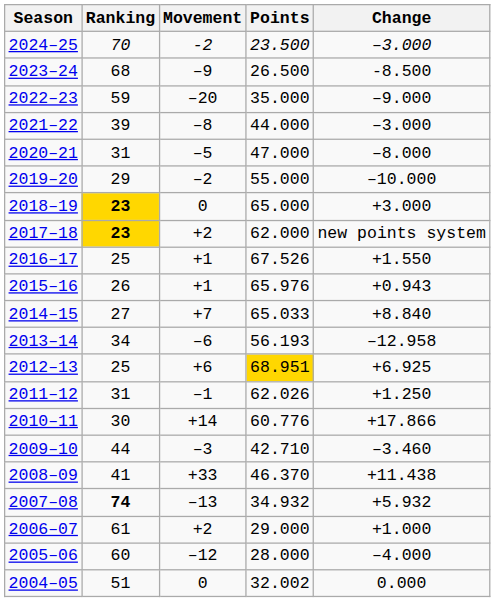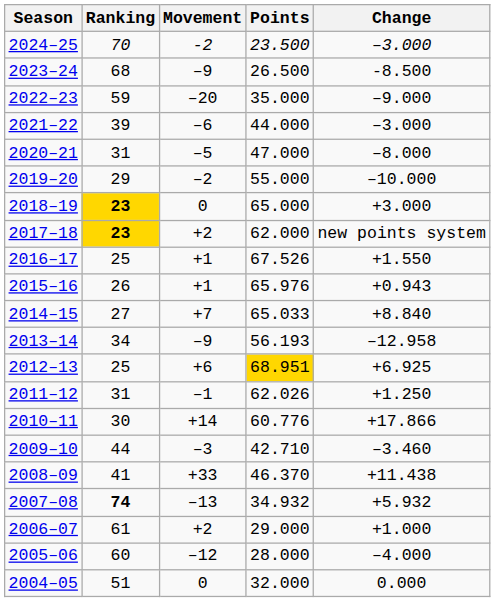 <table class="wikitable plainrowheaders sortable" style="text-align: center;">
 <tr>
 <th>Season</th>
 <th>Ranking</th>
 <th>Movement</th>
 <th>Points</th>
 <th>Change</th>
 </tr>
 <tr>
 <td><a href='#'>2024–25</a></td>
 <td><em>70</em></td>
 <td> <em>-2</em></td>
 <td><em>23.500</em></td>
 <td> –<em>3.000</em></td>
 </tr>
 <tr>
 <td><a href='#'>2023–24</a></td>
 <td>68</td>
 <td> –9</td>
 <td>26.500</td>
 <td> -8.500</td>
 </tr>
 <tr>
 <td><a href='#'>2022–23</a></td>
 <td>59</td>
 <td> –20</td>
 <td>35.000</td>
 <td> –9.000</td>
 </tr>
 <tr>
 <td><a href='#'>2021–22</a></td>
 <td>39</td>
-<td> –8</td>
+<td> –6</td>
 <td>44.000</td>
 <td> –3.000</td>
 </tr>
 <tr>
 <td><a href='#'>2020–21</a></td>
 <td>31</td>
 <td> –5</td>
 <td>47.000</td>
 <td> –8.000</td>
 </tr>
 <tr>
 <td><a href='#'>2019–20</a></td>
 <td>29</td>
 <td> –2</td>
 <td>55.000</td>
 <td> –10.000</td>
 </tr>
 <tr>
 <td><a href='#'>2018–19</a></td>
 <td bgcolor=Gold><strong>23</strong></td>
 <td>0</td>
 <td>65.000</td>
 <td> +3.000</td>
 </tr>
 <tr>
 <td><a href='#'>2017–18</a></td>
 <td bgcolor=Gold><strong>23</strong></td>
 <td> +2</td>
 <td>62.000</td>
 <td>new points system</td>
 </tr>
 <tr>
 <td><a href='#'>2016–17</a></td>
 <td>25</td>
 <td> +1</td>
 <td>67.526</td>
 <td> +1.550</td>
 </tr>
 <tr>
 <td><a href='#'>2015–16</a></td>
 <td>26</td>
 <td> +1</td>
 <td>65.976</td>
 <td> +0.943</td>
 </tr>
 <tr>
 <td><a href='#'>2014–15</a></td>
 <td>27</td>
 <td> +7</td>
 <td>65.033</td>
 <td> +8.840</td>
 </tr>
 <tr>
 <td><a href='#'>2013–14</a></td>
 <td>34</td>
-<td> –6</td>
+<td> –9</td>
 <td>56.193</td>
 <td> –12.958</td>
 </tr>
 <tr>
 <td><a href='#'>2012–13</a></td>
 <td>25</td>
 <td> +6</td>
 <td bgcolor=Gold>68.951</td>
 <td> +6.925</td>
 </tr>
 <tr>
 <td><a href='#'>2011–12</a></td>
 <td>31</td>
 <td> –1</td>
 <td>62.026</td>
 <td> +1.250</td>
 </tr>
 <tr>
 <td><a href='#'>2010–11</a></td>
 <td>30</td>
 <td> +14</td>
 <td>60.776</td>
 <td> +17.866</td>
 </tr>
 <tr>
 <td><a href='#'>2009–10</a></td>
 <td>44</td>
 <td> –3</td>
 <td>42.710</td>
 <td> –3.460</td>
 </tr>
 <tr>
 <td><a href='#'>2008–09</a></td>
 <td>41</td>
 <td> +33</td>
 <td>46.370</td>
 <td> +11.438</td>
 </tr>
 <tr>
 <td><a href='#'>2007–08</a></td>
 <td><strong>74</strong></td>
 <td> –13</td>
 <td>34.932</td>
 <td> +5.932</td>
 </tr>
 <tr>
 <td><a href='#'>2006–07</a></td>
 <td>61</td>
 <td> +2</td>
 <td>29.000</td>
 <td> +1.000</td>
 </tr>
 <tr>
 <td><a href='#'>2005–06</a></td>
 <td>60</td>
 <td> –12</td>
 <td>28.000</td>
 <td> –4.000</td>
 </tr>
 <tr>
 <td><a href='#'>2004–05</a></td>
 <td>51</td>
 <td>0</td>
-<td>32.002</td>
+<td>32.000</td>
 <td>0.000</td>
 </tr>
 </table>
